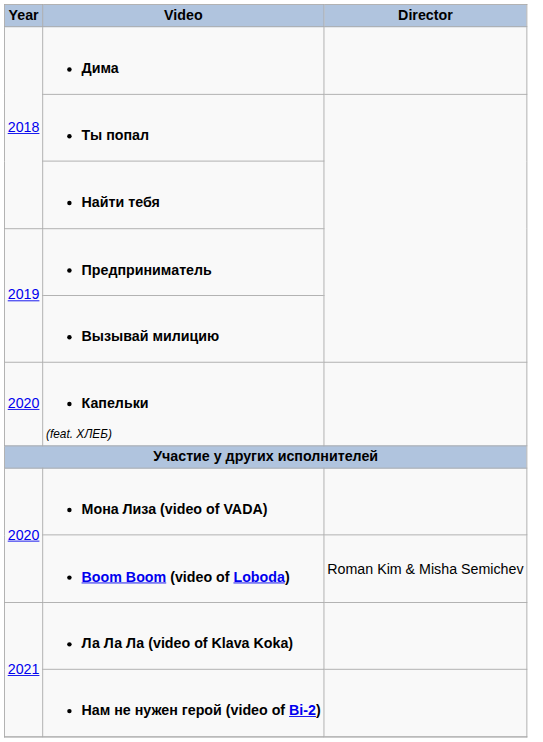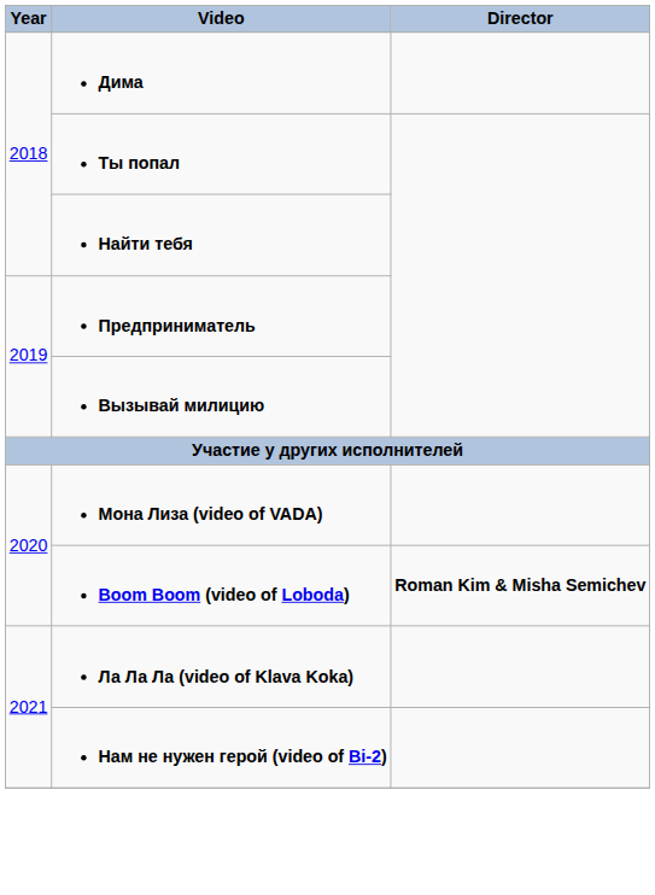 <table class="wikitable" style="font-size: 100%;">
 <tr>
 <th style="background:#B0C4DE;">Year</th>
 <th style="background:#B0C4DE;">Video</th>
 <th style="background:#B0C4DE;">Director</th>
 </tr>
 <tr>
 <td rowspan="3"><a href='#'>2018</a></td>
 <td><br><ul><li><strong>Дима</strong></li></ul></td>
 <td></td>
 </tr>
 <tr>
 <td><br><ul><li><strong>Ты попал</strong></li></ul></td>
 <td rowspan="4"></td>
 </tr>
 <tr>
 <td><br><ul><li><strong>Найти тебя</strong></li></ul></td>
 </tr>
 <tr>
 <td rowspan="2"><a href='#'>2019</a></td>
 <td><br><ul><li><strong>Предприниматель</strong></li></ul></td>
 </tr>
 <tr>
 <td><br><ul><li><strong>Вызывай милицию</strong></li></ul></td>
 </tr>
 <tr>
-<td><a href='#'>2020</a></td>
-<td><br><ul><li><strong>Капельки</strong></li></ul><small><span><em>(feat. </em></span></small><small><span><em>ХЛЕБ)</em></span></small></td>
-<td></td>
-</tr>
-<tr>
 <th colspan="3" style="background:#B0C4DE;">Участие у других исполнителей</th>
 </tr>
 <tr>
 <td rowspan="2"><a href='#'>2020</a></td>
 <td><br><ul><li><strong>Мона Лиза (video of VADA)</strong></li></ul></td>
 <td></td>
 </tr>
 <tr>
 <td><br><ul><li><strong><a href='#'>Boom Boom</a> (video of <a href='#'>Loboda</a>)</strong></li></ul></td>
-<td>Roman Kim & Misha Semichev</td>
+<td><strong>Roman Kim & Misha Semichev</strong></td>
 </tr>
 <tr>
 <td rowspan="2"><a href='#'>2021</a></td>
 <td><br><ul><li><strong>Ла Ла Ла (video of Klava Koka)</strong></li></ul></td>
 <td></td>
 </tr>
 <tr>
 <td><br><ul><li><strong>Нам не нужен герой (video of <a href='#'>Bi-2</a>)</strong></li></ul></td>
 <td></td>
 </tr>
 <tr>
 </tr>
 </table>
